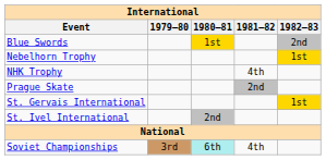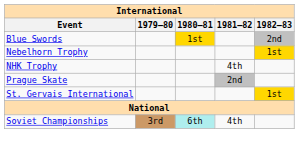 <table class="wikitable" style="text-align:center">
 <tr>
 <th style="background-color: #ffdead; " colspan=5 align=center>International</th>
 </tr>
 <tr>
 <th>Event</th>
 <th>1979–80</th>
 <th>1980–81</th>
 <th>1981–82</th>
 <th>1982–83</th>
 </tr>
 <tr>
 <td align=left><a href='#'>Blue Swords</a></td>
 <td></td>
 <td bgcolor=gold>1st</td>
 <td></td>
 <td bgcolor=silver>2nd</td>
 </tr>
 <tr>
 <td align=left><a href='#'>Nebelhorn Trophy</a></td>
 <td></td>
 <td></td>
 <td></td>
 <td bgcolor=gold>1st</td>
 </tr>
 <tr>
 <td align=left><a href='#'>NHK Trophy</a></td>
 <td></td>
 <td></td>
 <td>4th</td>
 <td></td>
 </tr>
 <tr>
 <td align=left><a href='#'>Prague Skate</a></td>
 <td></td>
 <td></td>
 <td bgcolor=silver>2nd</td>
 <td></td>
 </tr>
 <tr>
 <td align=left><a href='#'>St. Gervais International</a></td>
 <td></td>
 <td></td>
 <td></td>
 <td bgcolor=gold>1st</td>
 </tr>
 <tr>
-<td align=left><a href='#'>St. Ivel International</a></td>
-<td></td>
-<td bgcolor=silver>2nd</td>
-<td></td>
-<td></td>
-</tr>
-<tr>
 <th style="background-color: #ffdead; " colspan=5 align=center>National</th>
 </tr>
 <tr>
 <td align=left><a href='#'>Soviet Championships</a></td>
 <td bgcolor=cc9966>3rd</td>
 <td style="background: paleturquoise;">6th</td>
 <td>4th</td>
 <td></td>
 </tr>
 </table>
